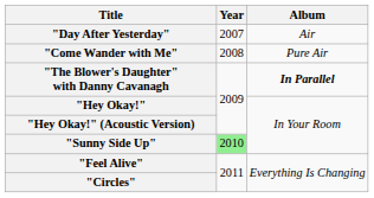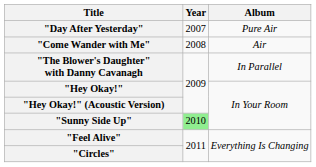 <table class="wikitable plainrowheaders" style="text-align:center;">
 <tr>
 <th scope="col" style="width:17em;">Title</th>
 <th scope="col">Year</th>
 <th scope="col">Album</th>
 </tr>
 <tr>
 <th scope="row">"Day After Yesterday"</th>
 <td>2007</td>
-<td><em>Air</em></td>
+<td><em>Pure Air</em></td>
 </tr>
 <tr>
 <th scope="row">"Come Wander with Me"</th>
 <td>2008</td>
-<td><em>Pure Air</em></td>
+<td><em>Air</em></td>
 </tr>
 <tr>
 <th scope="row">"The Blower's Daughter"<br>with Danny Cavanagh</th>
 <td rowspan=3>2009</td>
-<td><strong><em>In Parallel</em></strong></td>
+<td><em>In Parallel</em></td>
 </tr>
 <tr>
 <th scope="row">"Hey Okay!"</th>
 <td rowspan=3><em>In Your Room</em></td>
 </tr>
 <tr>
 <th scope="row">"Hey Okay!" (Acoustic Version)</th>
 </tr>
 <tr>
 <th scope="row">"Sunny Side Up"</th>
 <td style="background: lightgreen;">2010</td>
 </tr>
 <tr>
 <th scope="row">"Feel Alive"</th>
 <td rowspan=2>2011</td>
 <td rowspan=2><em>Everything Is Changing</em></td>
 </tr>
 <tr>
 <th scope="row">"Circles"</th>
 </tr>
 </table>
